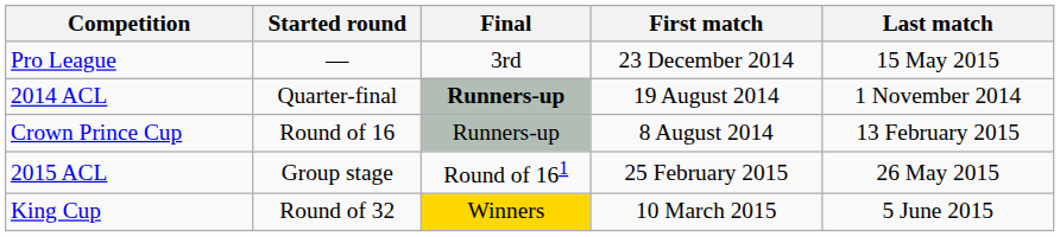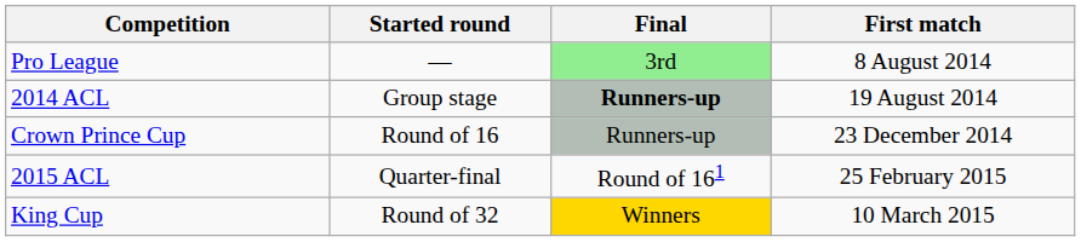 <table class="wikitable" style="text-align:center; width:730px;">
 <tr>
 <th style="text-align:center; width:150px;">Competition</th>
 <th style="text-align:center; width:100px;">Started round</th>
 <th style="text-align:center; width:100px;">Final <br> </th>
 <th style="text-align:center; width:140px;">First match</th>
-<th style="text-align:center; width:140px;">Last match</th>
 </tr>
 <tr>
 <td style="text-align:left;"><a href='#'>Pro League</a></td>
 <td>—</td>
-<td>3rd</td>
-<td>23 December 2014</td>
-<td>15 May 2015</td>
+<td style="background: lightgreen;">3rd</td>
+<td>8 August 2014</td>
 </tr>
 <tr>
 <td style="text-align:left;"><a href='#'>2014 ACL</a></td>
-<td>Quarter-final</td>
+<td>Group stage</td>
 <td style="background:#B2BEB5;"><strong>Runners-up</strong></td>
 <td>19 August 2014</td>
-<td>1 November 2014</td>
 </tr>
 <tr>
 <td style="text-align:left;"><a href='#'>Crown Prince Cup</a></td>
 <td>Round of 16</td>
 <td style="background:#B2BEB5;">Runners-up</td>
-<td>8 August 2014</td>
-<td>13 February 2015</td>
+<td>23 December 2014</td>
 </tr>
 <tr>
 <td style="text-align:left;"><a href='#'>2015 ACL</a></td>
-<td>Group stage</td>
+<td>Quarter-final</td>
 <td>Round of 16<sup><a href='#'>1</a></sup></td>
 <td>25 February 2015</td>
-<td>26 May 2015</td>
 </tr>
 <tr>
 <td style="text-align:left;"><a href='#'>King Cup</a></td>
 <td>Round of 32</td>
 <td style="background:#FFD700;">Winners</td>
 <td>10 March 2015</td>
-<td>5 June 2015</td>
 </tr>
 </table>
